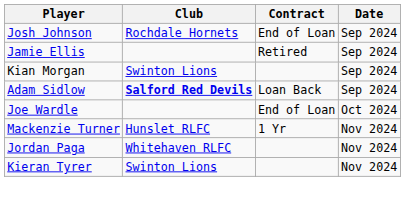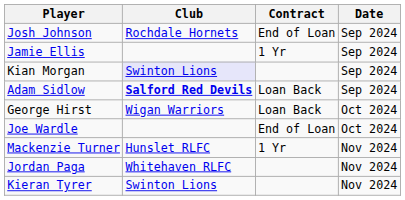 <table class="wikitable">
 <tr>
 <th>Player</th>
 <th>Club</th>
 <th>Contract</th>
 <th>Date</th>
 </tr>
 <tr>
 <td><a href='#'>Josh Johnson</a></td>
 <td><a href='#'>Rochdale Hornets</a></td>
 <td>End of Loan</td>
 <td>Sep 2024</td>
 </tr>
 <tr>
 <td><a href='#'>Jamie Ellis</a></td>
 <td></td>
-<td>Retired</td>
+<td>1 Yr</td>
 <td>Sep 2024</td>
 </tr>
 <tr>
 <td>Kian Morgan</td>
-<td><a href='#'>Swinton Lions</a></td>
+<td style="background: lavender;"><a href='#'>Swinton Lions</a></td>
 <td></td>
 <td>Sep 2024</td>
 </tr>
 <tr>
 <td><a href='#'>Adam Sidlow</a></td>
 <td><strong><a href='#'>Salford Red Devils</a></strong></td>
 <td>Loan Back</td>
 <td>Sep 2024</td>
+</tr>
+<tr>
+<td>George Hirst</td>
+<td><a href='#'>Wigan Warriors</a></td>
+<td>Loan Back</td>
+<td>Oct 2024</td>
 </tr>
 <tr>
 <td><a href='#'>Joe Wardle</a></td>
 <td></td>
 <td>End of Loan</td>
 <td>Oct 2024</td>
 </tr>
 <tr>
 <td><a href='#'>Mackenzie Turner</a></td>
 <td><a href='#'>Hunslet RLFC</a></td>
 <td>1 Yr</td>
 <td>Nov 2024</td>
 </tr>
 <tr>
 <td><a href='#'>Jordan Paga</a></td>
 <td><a href='#'>Whitehaven RLFC</a></td>
 <td></td>
 <td>Nov 2024</td>
 </tr>
 <tr>
 <td><a href='#'>Kieran Tyrer</a></td>
 <td><a href='#'>Swinton Lions</a></td>
 <td></td>
 <td>Nov 2024</td>
 </tr>
 </table>
